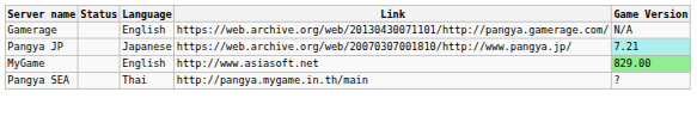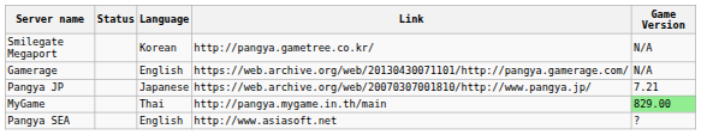 <table class="wikitable">
 <tr>
 <th>Server name</th>
 <th>Status</th>
 <th>Language</th>
 <th>Link</th>
 <th>Game Version</th>
+</tr>
+<tr>
+<td>Smilegate Megaport</td>
+<td></td>
+<td>Korean</td>
+<td>http://pangya.gametree.co.kr/ </td>
+<td>N/A</td>
 </tr>
 <tr>
 <td>Gamerage</td>
 <td></td>
 <td>English</td>
 <td>https://web.archive.org/web/20130430071101/http://pangya.gamerage.com/</td>
 <td>N/A</td>
 </tr>
 <tr>
 <td>Pangya JP</td>
 <td></td>
 <td>Japanese</td>
 <td>https://web.archive.org/web/20070307001810/http://www.pangya.jp/</td>
-<td style="background: paleturquoise;">7.21</td>
+<td>7.21</td>
 </tr>
 <tr>
 <td>MyGame</td>
 <td></td>
-<td>English</td>
-<td>http://www.asiasoft.net</td>
+<td>Thai</td>
+<td>http://pangya.mygame.in.th/main</td>
 <td style="background: lightgreen;">829.00</td>
 </tr>
 <tr>
 <td>Pangya SEA</td>
 <td></td>
-<td>Thai</td>
-<td>http://pangya.mygame.in.th/main</td>
+<td>English</td>
+<td>http://www.asiasoft.net</td>
 <td>?</td>
 </tr>
 </table>
